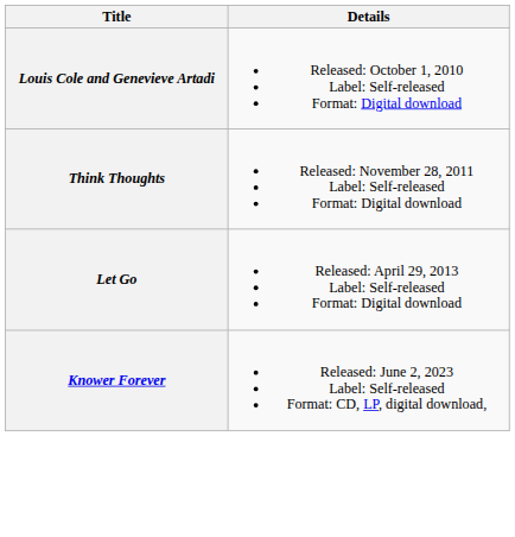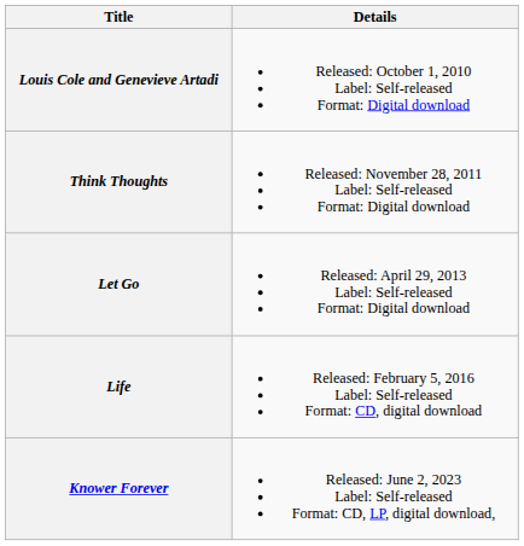 <table class="wikitable plainrowheaders" style="text-align:center">
 <tr>
 <th scope="col" style="width:15em;">Title</th>
 <th scope="col" style="width:19em;">Details</th>
 </tr>
 <tr>
 <th scope="row"><em>Louis Cole and Genevieve Artadi</em></th>
 <td><br><ul><li>Released: October 1, 2010</li><li>Label: Self-released</li><li>Format: <a href='#'>Digital download</a></li></ul></td>
 </tr>
 <tr>
 <th scope="row"><em>Think Thoughts</em></th>
 <td><br><ul><li>Released: November 28, 2011</li><li>Label: Self-released</li><li>Format: Digital download</li></ul></td>
 </tr>
 <tr>
 <th scope="row"><em>Let Go</em></th>
 <td><br><ul><li>Released: April 29, 2013</li><li>Label: Self-released</li><li>Format: Digital download</li></ul></td>
 </tr>
 <tr>
+<th scope="row"><em>Life</em></th>
+<td><br><ul><li>Released: February 5, 2016</li><li>Label: Self-released</li><li>Format: <a href='#'>CD</a>, digital download</li></ul></td>
+</tr>
+<tr>
 <th scope="row"><em><a href='#'>Knower Forever</a></em></th>
 <td><br><ul><li>Released: June 2, 2023</li><li>Label: Self-released</li><li>Format: CD, <a href='#'>LP</a>, digital download,</li></ul></td>
 </tr>
 </table>
